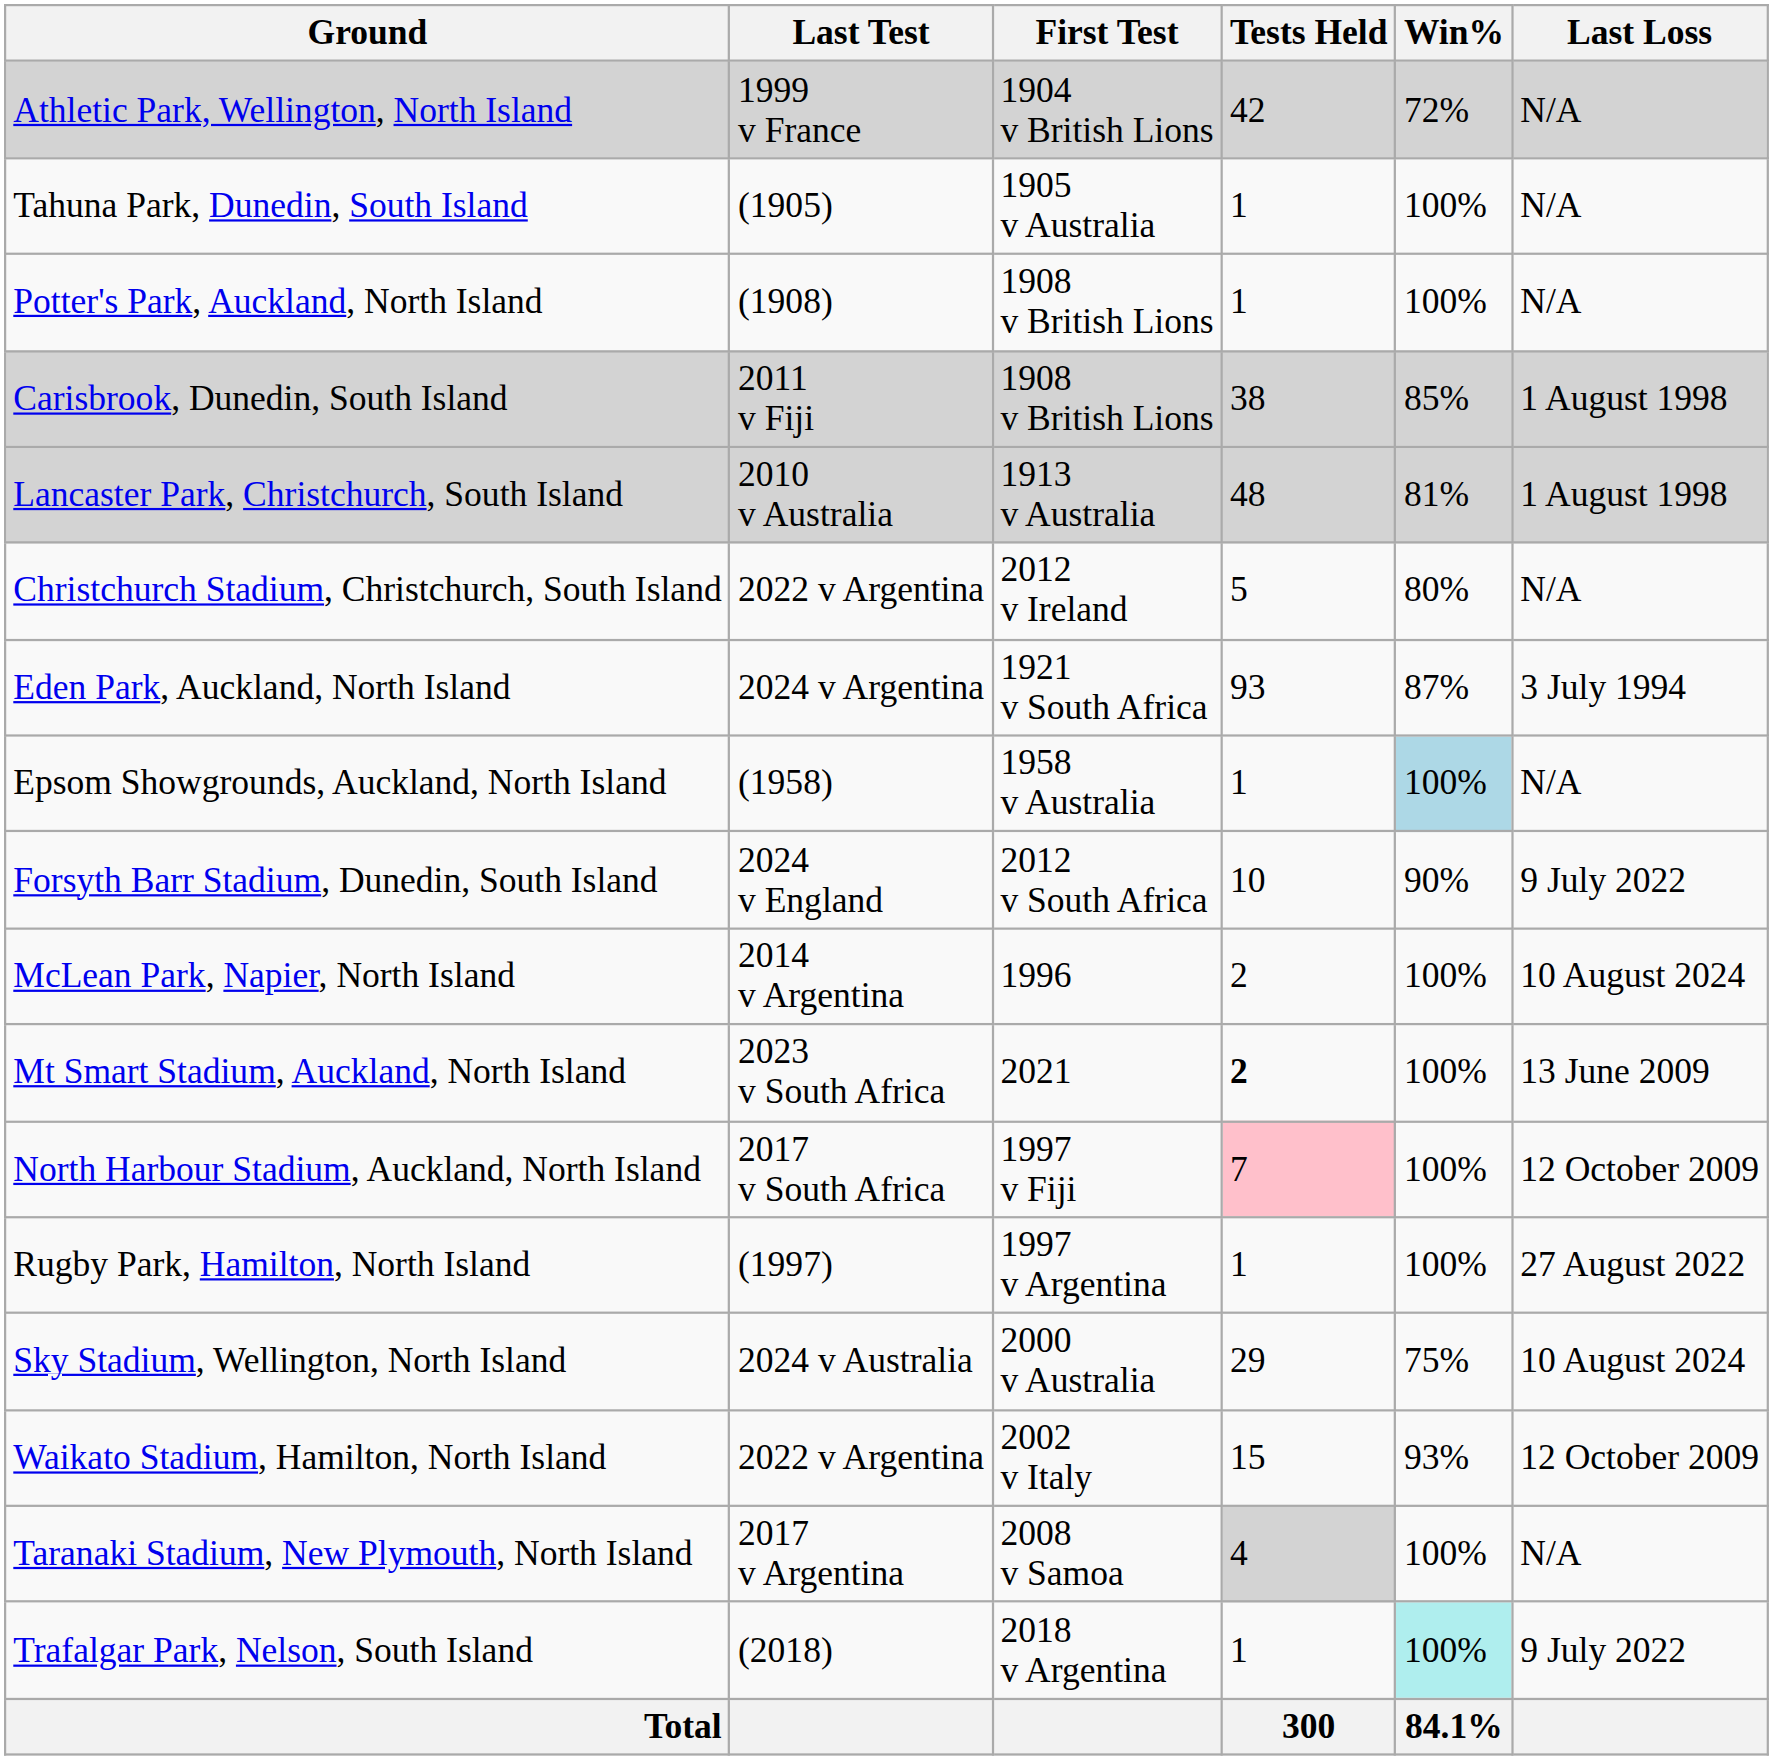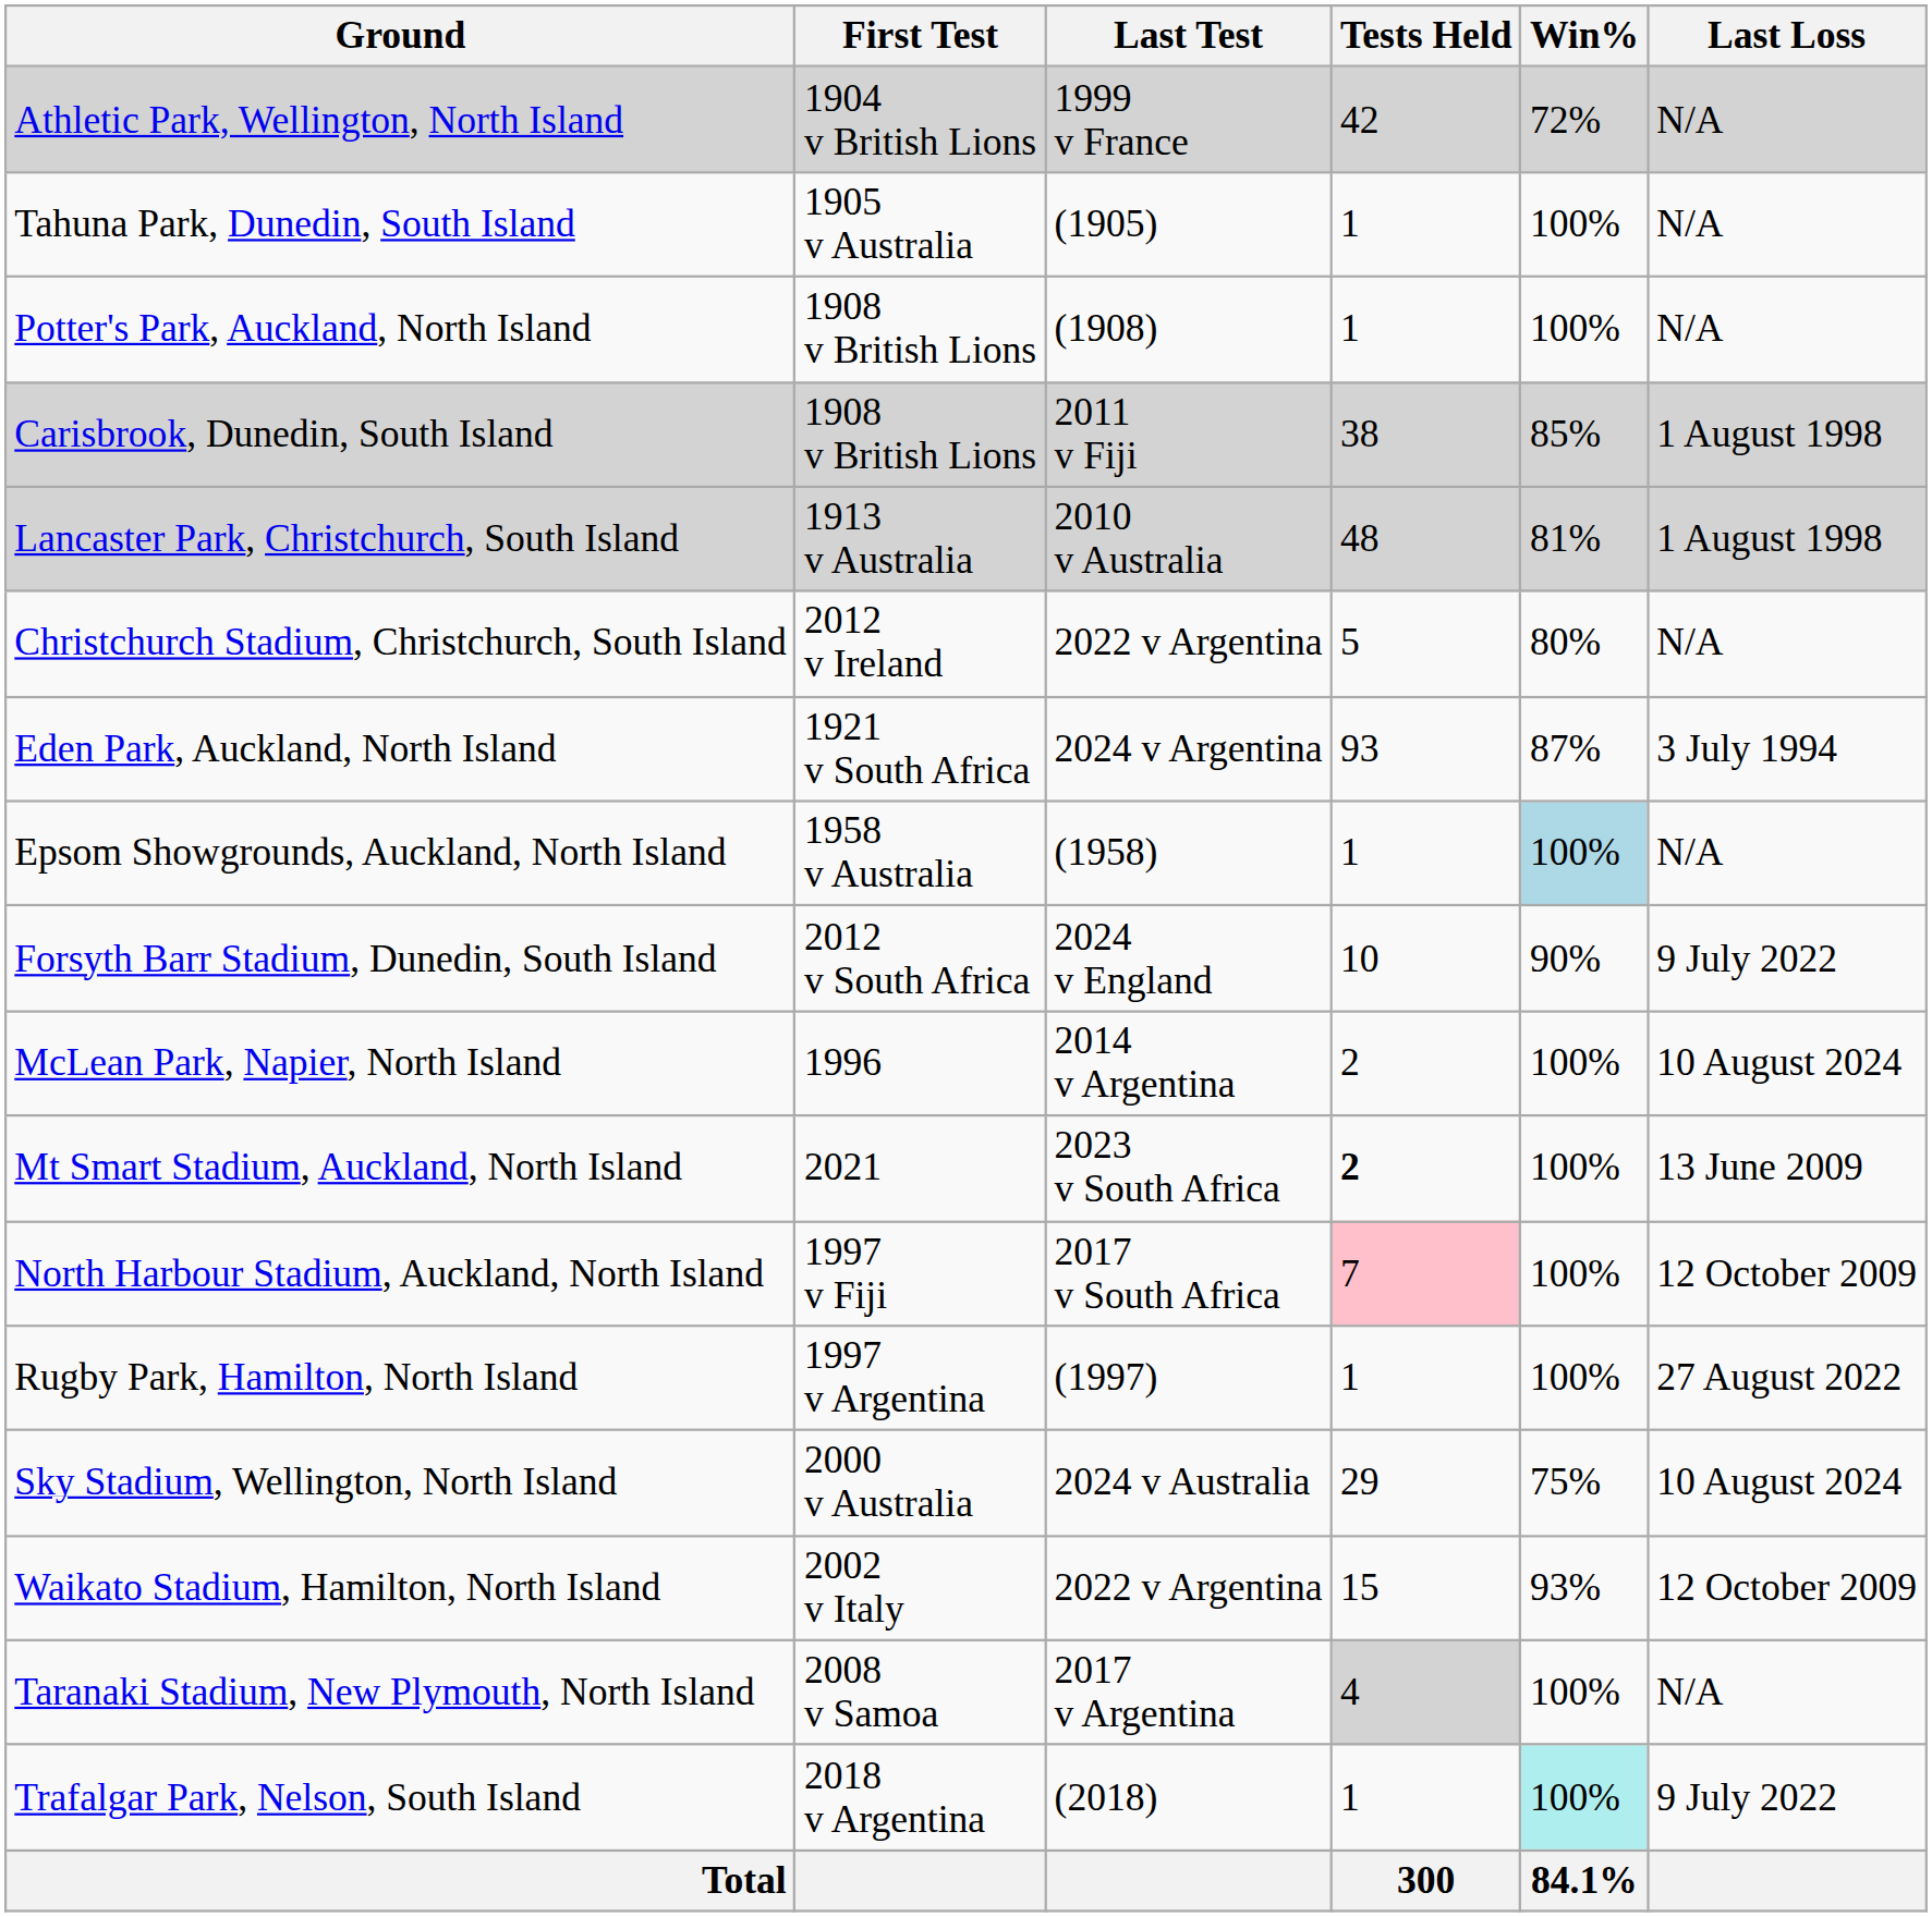 <table class="wikitable sortable">
 <tr>
 <th>Ground</th>
+<th>First Test</th>
 <th>Last Test</th>
-<th>First Test</th>
 <th>Tests Held</th>
 <th>Win%</th>
 <th>Last Loss</th>
 </tr>
 <tr style="background-color:#d3d3d3;">
 <td><a href='#'>Athletic Park, Wellington</a>, <a href='#'>North Island</a></td>
+<td>1904<br>v British Lions</td>
 <td>1999<br>v France</td>
-<td>1904<br>v British Lions</td>
 <td>42</td>
 <td>72%</td>
 <td>N/A</td>
 </tr>
 <tr>
 <td>Tahuna Park, <a href='#'>Dunedin</a>, <a href='#'>South Island</a></td>
+<td>1905<br>v Australia</td>
 <td>(1905)</td>
-<td>1905<br>v Australia</td>
 <td>1</td>
 <td>100%</td>
 <td>N/A</td>
 </tr>
 <tr>
 <td><a href='#'>Potter's Park</a>, <a href='#'>Auckland</a>, North Island</td>
+<td>1908<br>v British Lions</td>
 <td>(1908)</td>
-<td>1908<br>v British Lions</td>
 <td>1</td>
 <td>100%</td>
 <td>N/A</td>
 </tr>
 <tr style="background-color:#d3d3d3;">
 <td><a href='#'>Carisbrook</a>, Dunedin, South Island</td>
+<td>1908<br>v British Lions</td>
 <td>2011<br>v Fiji</td>
-<td>1908<br>v British Lions</td>
 <td>38</td>
 <td>85%</td>
 <td>1 August 1998</td>
 </tr>
 <tr style="background-color:#d3d3d3;">
 <td><a href='#'>Lancaster Park</a>, <a href='#'>Christchurch</a>, South Island</td>
+<td>1913<br>v Australia</td>
 <td>2010<br>v Australia</td>
-<td>1913<br>v Australia</td>
 <td>48</td>
 <td>81%</td>
 <td>1 August 1998</td>
 </tr>
 <tr>
 <td><a href='#'>Christchurch Stadium</a>, Christchurch, South Island</td>
+<td>2012<br>v Ireland</td>
 <td>2022 v Argentina</td>
-<td>2012<br>v Ireland</td>
 <td>5</td>
 <td>80%</td>
 <td>N/A</td>
 </tr>
 <tr>
 <td><a href='#'>Eden Park</a>, Auckland, North Island</td>
+<td>1921<br>v South Africa</td>
 <td>2024 v Argentina</td>
-<td>1921<br>v South Africa</td>
 <td>93</td>
 <td>87%</td>
 <td>3 July 1994</td>
 </tr>
 <tr>
 <td>Epsom Showgrounds, Auckland, North Island</td>
+<td>1958<br>v Australia</td>
 <td>(1958)</td>
-<td>1958<br>v Australia</td>
 <td>1</td>
 <td style="background: lightblue;">100%</td>
 <td>N/A</td>
 </tr>
 <tr>
 <td><a href='#'>Forsyth Barr Stadium</a>, Dunedin, South Island</td>
+<td>2012<br>v South Africa</td>
 <td>2024<br>v England</td>
-<td>2012<br>v South Africa</td>
 <td>10</td>
 <td>90%</td>
 <td>9 July 2022</td>
 </tr>
 <tr>
 <td><a href='#'>McLean Park</a>, <a href='#'>Napier</a>, North Island</td>
+<td>1996<br></td>
 <td>2014<br>v Argentina</td>
-<td>1996<br></td>
 <td>2</td>
 <td>100%</td>
 <td>10 August 2024</td>
 </tr>
 <tr>
 <td><a href='#'>Mt Smart Stadium</a>, <a href='#'>Auckland</a>, North Island</td>
+<td>2021<br></td>
 <td>2023<br>v South Africa</td>
-<td>2021<br></td>
 <td><strong>2</strong></td>
 <td>100%</td>
 <td>13 June 2009</td>
 </tr>
 <tr>
 <td><a href='#'>North Harbour Stadium</a>, Auckland, North Island</td>
+<td>1997<br>v Fiji</td>
 <td>2017<br>v South Africa</td>
-<td>1997<br>v Fiji</td>
 <td style="background: pink;">7</td>
 <td>100%</td>
 <td>12 October 2009</td>
 </tr>
 <tr>
 <td>Rugby Park, <a href='#'>Hamilton</a>, North Island </td>
+<td>1997<br>v Argentina</td>
 <td>(1997)</td>
-<td>1997<br>v Argentina</td>
 <td>1</td>
 <td>100%</td>
 <td>27 August 2022</td>
 </tr>
 <tr>
 <td><a href='#'>Sky Stadium</a>, Wellington, North Island</td>
+<td>2000<br>v Australia</td>
 <td>2024 v Australia</td>
-<td>2000<br>v Australia</td>
 <td>29</td>
 <td>75%</td>
 <td>10 August 2024</td>
 </tr>
 <tr>
 <td><a href='#'>Waikato Stadium</a>, Hamilton, North Island</td>
+<td>2002<br>v Italy</td>
 <td>2022 v Argentina</td>
-<td>2002<br>v Italy</td>
 <td>15</td>
 <td>93%</td>
 <td>12 October 2009</td>
 </tr>
 <tr>
 <td><a href='#'>Taranaki Stadium</a>, <a href='#'>New Plymouth</a>, North Island</td>
+<td>2008<br>v Samoa</td>
 <td>2017<br>v Argentina</td>
-<td>2008<br>v Samoa</td>
 <td style="background: lightgrey;">4</td>
 <td>100%</td>
 <td>N/A</td>
 </tr>
 <tr>
 <td><a href='#'>Trafalgar Park</a>, <a href='#'>Nelson</a>, South Island</td>
+<td>2018<br>v Argentina</td>
 <td>(2018)</td>
-<td>2018<br>v Argentina</td>
 <td>1</td>
 <td style="background: paleturquoise;">100%</td>
 <td>9 July 2022</td>
 </tr>
 <tr class="sortbottom">
 <th style="text-align:right">Total</th>
 <th></th>
 <th></th>
 <th>300</th>
 <th>84.1%</th>
 <th></th>
 </tr>
 </table>
